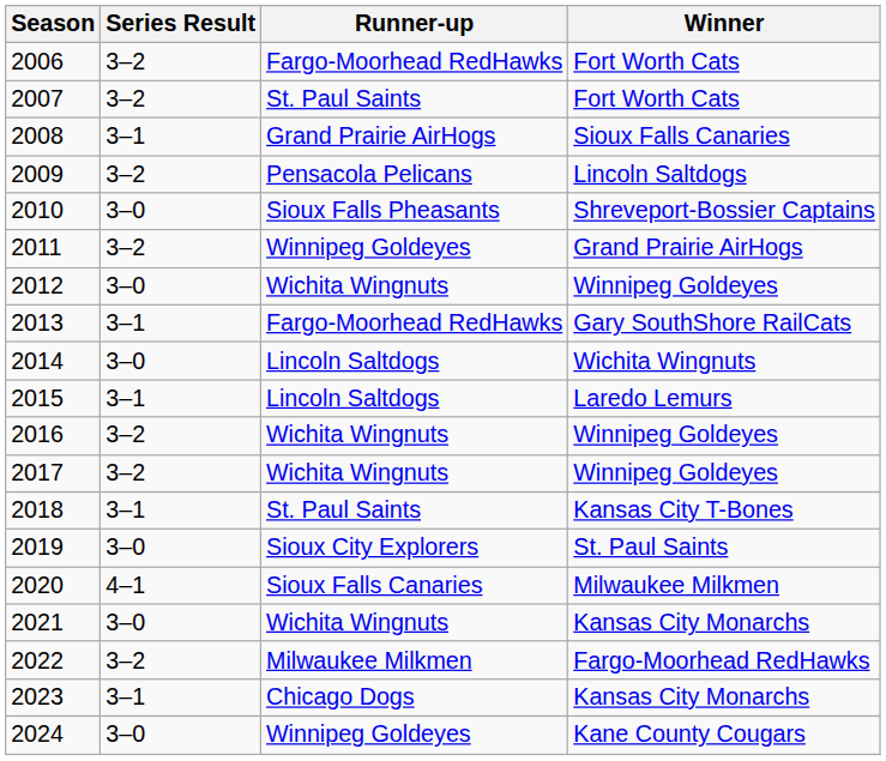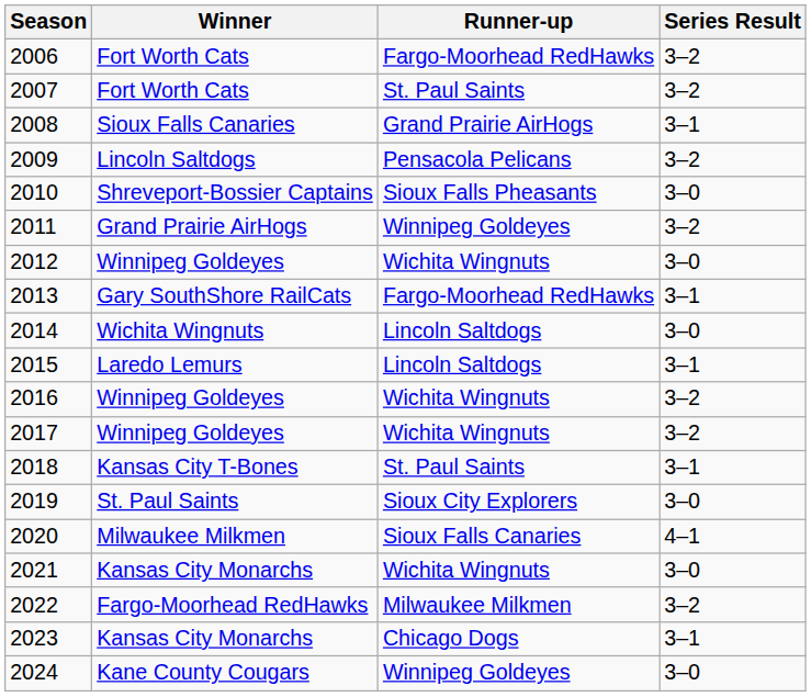 <table class="wikitable">
 <tr>
 <th>Season</th>
+<th>Winner</th>
+<th>Runner-up</th>
 <th>Series Result</th>
-<th>Runner-up</th>
-<th>Winner</th>
 </tr>
 <tr>
 <td>2006</td>
+<td><a href='#'>Fort Worth Cats</a></td>
+<td><a href='#'>Fargo-Moorhead RedHawks</a></td>
 <td>3–2</td>
-<td><a href='#'>Fargo-Moorhead RedHawks</a></td>
-<td><a href='#'>Fort Worth Cats</a></td>
 </tr>
 <tr>
 <td>2007</td>
+<td><a href='#'>Fort Worth Cats</a></td>
+<td><a href='#'>St. Paul Saints</a></td>
 <td>3–2</td>
-<td><a href='#'>St. Paul Saints</a></td>
-<td><a href='#'>Fort Worth Cats</a></td>
 </tr>
 <tr>
 <td>2008</td>
+<td><a href='#'>Sioux Falls Canaries</a></td>
+<td><a href='#'>Grand Prairie AirHogs</a></td>
 <td>3–1</td>
-<td><a href='#'>Grand Prairie AirHogs</a></td>
-<td><a href='#'>Sioux Falls Canaries</a></td>
 </tr>
 <tr>
 <td>2009</td>
+<td><a href='#'>Lincoln Saltdogs</a></td>
+<td><a href='#'>Pensacola Pelicans</a></td>
 <td>3–2</td>
-<td><a href='#'>Pensacola Pelicans</a></td>
-<td><a href='#'>Lincoln Saltdogs</a></td>
 </tr>
 <tr>
 <td>2010</td>
+<td><a href='#'>Shreveport-Bossier Captains</a></td>
+<td><a href='#'>Sioux Falls Pheasants</a></td>
 <td>3–0</td>
-<td><a href='#'>Sioux Falls Pheasants</a></td>
-<td><a href='#'>Shreveport-Bossier Captains</a></td>
 </tr>
 <tr>
 <td>2011</td>
+<td><a href='#'>Grand Prairie AirHogs</a></td>
+<td><a href='#'>Winnipeg Goldeyes</a></td>
 <td>3–2</td>
-<td><a href='#'>Winnipeg Goldeyes</a></td>
-<td><a href='#'>Grand Prairie AirHogs</a></td>
 </tr>
 <tr>
 <td>2012</td>
+<td><a href='#'>Winnipeg Goldeyes</a></td>
+<td><a href='#'>Wichita Wingnuts</a></td>
 <td>3–0</td>
-<td><a href='#'>Wichita Wingnuts</a></td>
-<td><a href='#'>Winnipeg Goldeyes</a></td>
 </tr>
 <tr>
 <td>2013</td>
+<td><a href='#'>Gary SouthShore RailCats</a></td>
+<td><a href='#'>Fargo-Moorhead RedHawks</a></td>
 <td>3–1</td>
-<td><a href='#'>Fargo-Moorhead RedHawks</a></td>
-<td><a href='#'>Gary SouthShore RailCats</a></td>
 </tr>
 <tr>
 <td>2014</td>
+<td><a href='#'>Wichita Wingnuts</a></td>
+<td><a href='#'>Lincoln Saltdogs</a></td>
 <td>3–0</td>
-<td><a href='#'>Lincoln Saltdogs</a></td>
-<td><a href='#'>Wichita Wingnuts</a></td>
 </tr>
 <tr>
 <td>2015</td>
+<td><a href='#'>Laredo Lemurs</a></td>
+<td><a href='#'>Lincoln Saltdogs</a></td>
 <td>3–1</td>
-<td><a href='#'>Lincoln Saltdogs</a></td>
-<td><a href='#'>Laredo Lemurs</a></td>
 </tr>
 <tr>
 <td>2016</td>
+<td><a href='#'>Winnipeg Goldeyes</a></td>
+<td><a href='#'>Wichita Wingnuts</a></td>
 <td>3–2</td>
-<td><a href='#'>Wichita Wingnuts</a></td>
-<td><a href='#'>Winnipeg Goldeyes</a></td>
 </tr>
 <tr>
 <td>2017</td>
+<td><a href='#'>Winnipeg Goldeyes</a></td>
+<td><a href='#'>Wichita Wingnuts</a></td>
 <td>3–2</td>
-<td><a href='#'>Wichita Wingnuts</a></td>
-<td><a href='#'>Winnipeg Goldeyes</a></td>
 </tr>
 <tr>
 <td>2018</td>
+<td><a href='#'>Kansas City T-Bones</a></td>
+<td><a href='#'>St. Paul Saints</a></td>
 <td>3–1</td>
-<td><a href='#'>St. Paul Saints</a></td>
-<td><a href='#'>Kansas City T-Bones</a></td>
 </tr>
 <tr>
 <td>2019</td>
+<td><a href='#'>St. Paul Saints</a></td>
+<td><a href='#'>Sioux City Explorers</a></td>
 <td>3–0</td>
-<td><a href='#'>Sioux City Explorers</a></td>
-<td><a href='#'>St. Paul Saints</a></td>
 </tr>
 <tr>
 <td>2020</td>
+<td><a href='#'>Milwaukee Milkmen</a></td>
+<td><a href='#'>Sioux Falls Canaries</a></td>
 <td>4–1</td>
-<td><a href='#'>Sioux Falls Canaries</a></td>
-<td><a href='#'>Milwaukee Milkmen</a></td>
 </tr>
 <tr>
 <td>2021</td>
+<td><a href='#'>Kansas City Monarchs</a></td>
+<td><a href='#'>Wichita Wingnuts</a></td>
 <td>3–0</td>
-<td><a href='#'>Wichita Wingnuts</a></td>
-<td><a href='#'>Kansas City Monarchs</a></td>
 </tr>
 <tr>
 <td>2022</td>
+<td><a href='#'>Fargo-Moorhead RedHawks</a></td>
+<td><a href='#'>Milwaukee Milkmen</a></td>
 <td>3–2</td>
-<td><a href='#'>Milwaukee Milkmen</a></td>
-<td><a href='#'>Fargo-Moorhead RedHawks</a></td>
 </tr>
 <tr>
 <td>2023</td>
+<td><a href='#'>Kansas City Monarchs</a></td>
+<td><a href='#'>Chicago Dogs</a></td>
 <td>3–1</td>
-<td><a href='#'>Chicago Dogs</a></td>
-<td><a href='#'>Kansas City Monarchs</a></td>
 </tr>
 <tr>
 <td>2024</td>
+<td><a href='#'>Kane County Cougars</a></td>
+<td><a href='#'>Winnipeg Goldeyes</a></td>
 <td>3–0</td>
-<td><a href='#'>Winnipeg Goldeyes</a></td>
-<td><a href='#'>Kane County Cougars</a></td>
 </tr>
 </table>
